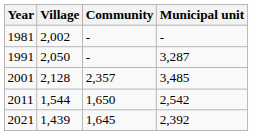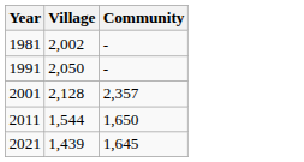 <table class="wikitable">
 <tr>
 <th>Year</th>
 <th>Village</th>
 <th>Community</th>
-<th>Municipal unit</th>
 </tr>
 <tr>
 <td>1981</td>
 <td>2,002</td>
-<td>-</td>
 <td>-</td>
 </tr>
 <tr>
 <td>1991</td>
 <td>2,050</td>
 <td>-</td>
-<td>3,287</td>
 </tr>
 <tr>
 <td>2001</td>
 <td>2,128</td>
 <td>2,357</td>
-<td>3,485</td>
 </tr>
 <tr>
 <td>2011</td>
 <td>1,544</td>
 <td>1,650</td>
-<td>2,542</td>
 </tr>
 <tr>
 <td>2021</td>
 <td>1,439</td>
 <td>1,645</td>
-<td>2,392</td>
 </tr>
 </table>
